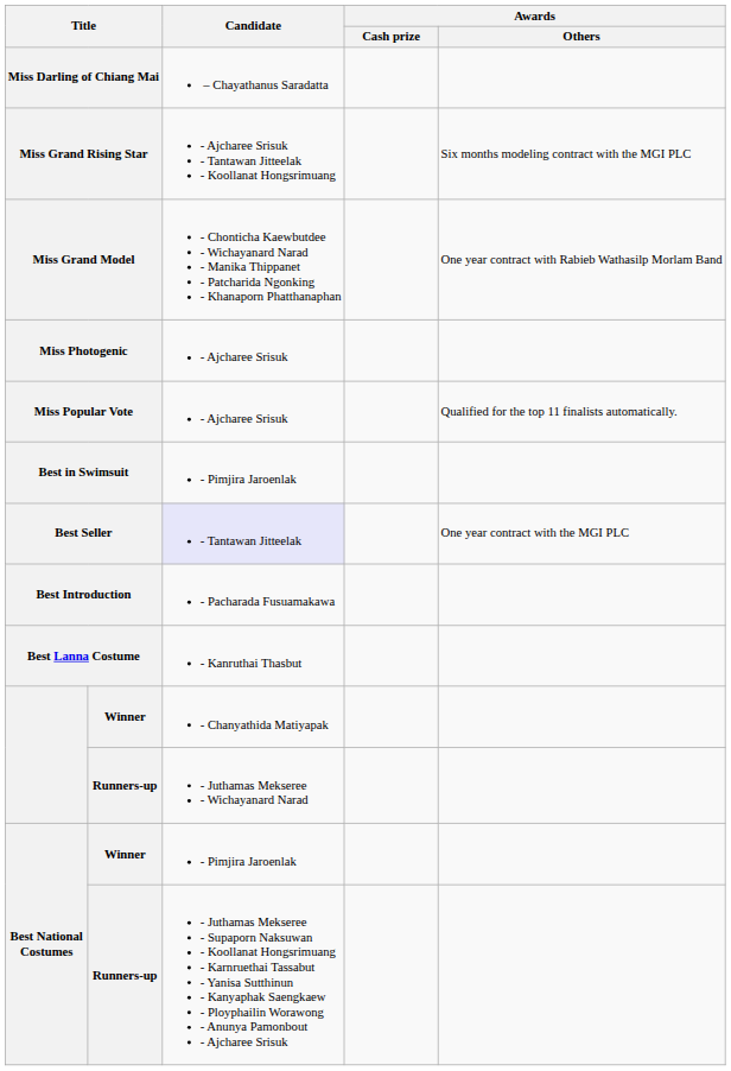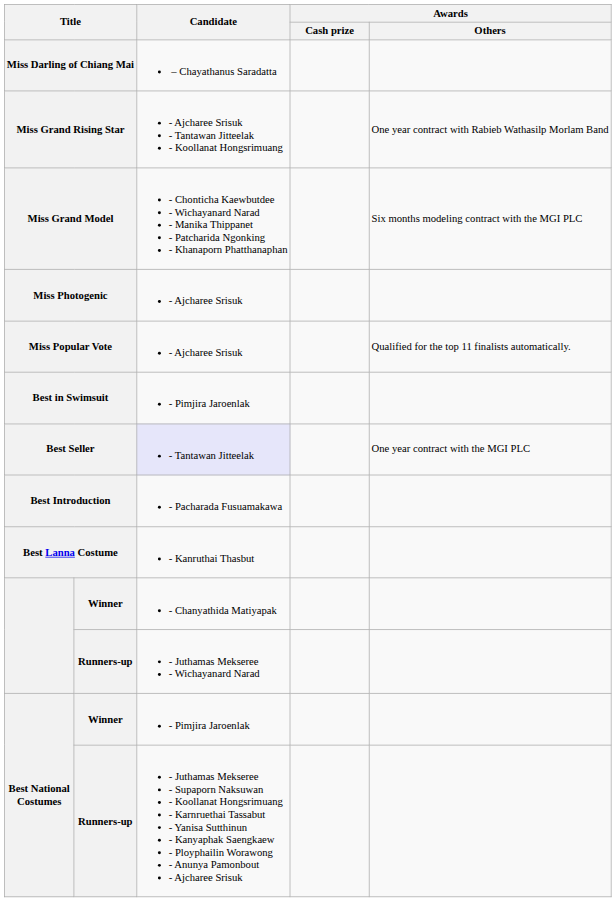 <table class="wikitable" style="font-size: 90%";>
 <tr>
 <th rowspan=2 colspan=2>Title</th>
 <th rowspan=2>Candidate</th>
 <th colspan=2 width=120px>Awards</th>
 </tr>
 <tr>
 <th width=100px>Cash prize</th>
 <th>Others</th>
 </tr>
 <tr>
 <th colspan=2>Miss Darling of Chiang Mai</th>
 <td><br><ul><li><strong></strong> – Chayathanus Saradatta</li></ul></td>
 <td></td>
 <td></td>
 </tr>
 <tr>
 <th colspan=2>Miss Grand Rising Star</th>
 <td><br><ul><li> - Ajcharee Srisuk</li><li> - Tantawan Jitteelak</li><li> -  Koollanat Hongsrimuang</li></ul></td>
 <td></td>
-<td>Six months modeling contract with the MGI PLC</td>
+<td>One year contract with Rabieb Wathasilp Morlam Band</td>
 </tr>
 <tr>
 <th colspan=2>Miss Grand Model</th>
 <td><br><ul><li> - Chonticha Kaewbutdee</li><li> - Wichayanard Narad</li><li> - Manika Thippanet</li><li> -  Patcharida Ngonking</li><li> -  Khanaporn Phatthanaphan</li></ul></td>
 <td></td>
-<td>One year contract with Rabieb Wathasilp Morlam Band</td>
+<td>Six months modeling contract with the MGI PLC</td>
 </tr>
 <tr>
 <th colspan=2>Miss Photogenic</th>
 <td><br><ul><li> - Ajcharee Srisuk</li></ul></td>
 <td></td>
 <td></td>
 </tr>
 <tr>
 <th colspan=2>Miss Popular Vote</th>
 <td><br><ul><li> - Ajcharee Srisuk</li></ul></td>
 <td></td>
 <td>Qualified for the top 11 finalists automatically.</td>
 </tr>
 <tr>
 <th colspan=2>Best in Swimsuit</th>
 <td><br><ul><li> - Pimjira Jaroenlak</li></ul></td>
 <td></td>
 <td></td>
 </tr>
 <tr>
 <th colspan=2>Best Seller</th>
 <td style="background: lavender;"><br><ul><li> - Tantawan Jitteelak</li></ul></td>
 <td></td>
 <td>One year contract with the MGI PLC</td>
 </tr>
 <tr>
 <th colspan=2>Best Introduction</th>
 <td><br><ul><li> -  Pacharada Fusuamakawa</li></ul></td>
 <td></td>
 <td></td>
 </tr>
 <tr>
 <th colspan=2>Best <a href='#'>Lanna</a> Costume</th>
 <td><br><ul><li> - Kanruthai Thasbut</li></ul></td>
 <td></td>
 <td></td>
 </tr>
 <tr>
 <th rowspan=2></th>
 <th>Winner</th>
 <td><br><ul><li> -  Chanyathida Matiyapak</li></ul></td>
 <td></td>
 <td></td>
 </tr>
 <tr>
 <th>Runners-up</th>
 <td><br><ul><li> -  Juthamas Mekseree</li><li> - Wichayanard Narad</li></ul></td>
 <td></td>
 <td></td>
 </tr>
 <tr>
 <th rowspan=2>Best National<br>Costumes</th>
 <th>Winner</th>
 <td><br><ul><li> - Pimjira Jaroenlak</li></ul></td>
 <td></td>
 <td></td>
 </tr>
 <tr>
 <th>Runners-up</th>
 <td><br><ul><li> -  Juthamas Mekseree</li><li> -  Supaporn Naksuwan</li><li> -  Koollanat Hongsrimuang</li><li> - Karnruethai Tassabut</li><li> -  Yanisa Sutthinun</li><li> -  Kanyaphak Saengkaew</li><li> -  Ployphailin Worawong</li><li> -  Anunya Pamonbout</li><li> - Ajcharee Srisuk</li></ul></td>
 <td></td>
 <td></td>
 </tr>
 </table>
